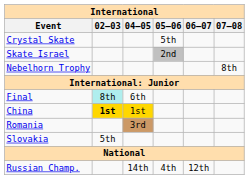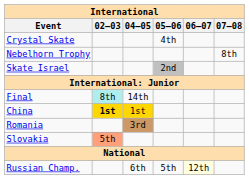 <table class="wikitable" style="text-align:center">
 <tr>
 <th style="background-color: #ffdead; " colspan=6 align=center>International</th>
 </tr>
 <tr>
 <th>Event</th>
 <th>02–03</th>
 <th>04–05</th>
 <th>05–06</th>
 <th>06–07</th>
 <th>07–08</th>
 </tr>
 <tr>
 <td align=left><a href='#'>Crystal Skate</a></td>
 <td></td>
 <td></td>
-<td>5th</td>
-<td></td>
-<td></td>
-</tr>
-<tr>
-<td align=left><a href='#'>Skate Israel</a></td>
-<td></td>
-<td></td>
-<td bgcolor=silver>2nd</td>
+<td>4th</td>
 <td></td>
 <td></td>
 </tr>
 <tr>
 <td align=left><a href='#'>Nebelhorn Trophy</a></td>
 <td></td>
 <td></td>
 <td></td>
 <td></td>
 <td>8th</td>
 </tr>
 <tr>
+<td align=left><a href='#'>Skate Israel</a></td>
+<td></td>
+<td></td>
+<td bgcolor=silver>2nd</td>
+<td></td>
+<td></td>
+</tr>
+<tr>
 <th style="background-color: #ffdead; " colspan=6 align=center>International: Junior</th>
 </tr>
 <tr>
 <td align=left> <a href='#'>Final</a></td>
 <td style="background: paleturquoise;">8th</td>
-<td>6th</td>
+<td>14th</td>
 <td></td>
 <td></td>
 <td></td>
 </tr>
 <tr>
 <td align=left> <a href='#'>China</a></td>
 <td bgcolor=gold><strong>1st</strong></td>
 <td bgcolor=gold>1st</td>
 <td></td>
 <td></td>
 <td></td>
 </tr>
 <tr>
 <td align=left> <a href='#'>Romania</a></td>
 <td></td>
 <td bgcolor=cc9966>3rd</td>
 <td></td>
 <td></td>
 <td></td>
 </tr>
 <tr>
 <td align=left> <a href='#'>Slovakia</a></td>
-<td>5th</td>
+<td style="background: lightsalmon;">5th</td>
 <td></td>
 <td></td>
 <td></td>
 <td></td>
 </tr>
 <tr>
 <th style="background-color: #ffdead; " colspan=6 align=center>National</th>
 </tr>
 <tr>
 <td align=left><a href='#'>Russian Champ.</a></td>
 <td></td>
-<td>14th</td>
-<td>4th</td>
-<td>12th</td>
+<td>6th</td>
+<td>5th</td>
+<td style="background: lightyellow;">12th</td>
 <td></td>
 </tr>
 </table>
